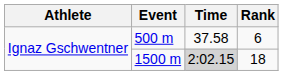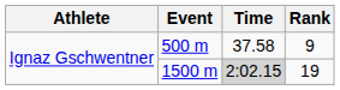 <table class="wikitable" style="font-size:90%">
 <tr>
 <th>Athlete</th>
 <th>Event</th>
 <th>Time</th>
 <th>Rank</th>
 </tr>
 <tr align=center>
 <td align=left rowspan=2><a href='#'>Ignaz Gschwentner</a></td>
 <td align=left><a href='#'>500 m</a></td>
 <td>37.58</td>
-<td>6</td>
+<td>9</td>
 </tr>
 <tr align=center>
 <td align=left><a href='#'>1500 m</a></td>
 <td style="background: lightgrey;">2:02.15</td>
-<td>18</td>
+<td>19</td>
 </tr>
 </table>
